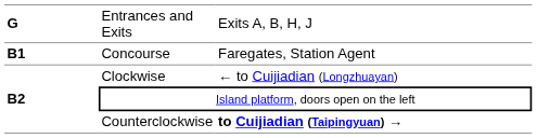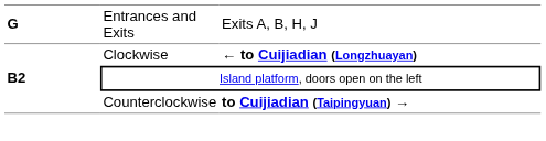 <table cellspacing=0 cellpadding=3>
 <tr>
 <td style="border-top:solid 1px gray;border-bottom:solid 1px gray;" width=100><strong>G</strong></td>
 <td style="border-top:solid 1px gray;border-bottom:solid 1px gray;" width=100>Entrances and Exits</td>
 <td style="border-top:solid 1px gray;border-bottom:solid 1px gray;" width=350>Exits A, B, H, J</td>
 </tr>
 <tr>
-<td style="border-top:solid 0px gray;border-bottom:solid 1px gray;" width=100><strong>B1</strong></td>
-<td style="border-top:solid 0px gray;border-bottom:solid 1px gray;" width=100>Concourse</td>
-<td style="border-top:solid 0px gray;border-bottom:solid 1px gray;" width=350>Faregates, Station Agent</td>
-</tr>
-<tr>
 <td style="border-bottom:solid 1px gray;" rowspan=3><strong>B2</strong></td>
 <td>Clockwise</td>
-<td>←  to <a href='#'>Cuijiadian</a> <small>(<a href='#'>Longzhuayan</a>)</small></td>
+<td><strong>←  to <a href='#'>Cuijiadian</a> <small>(<a href='#'>Longzhuayan</a>)</small></strong></td>
 </tr>
 <tr>
 <td style="border-right:solid 2px black;border-left:solid 2px black;border-top:solid 2px black;border-bottom:solid 2px black;text-align:center;" colspan=2><small><a href='#'>Island platform</a>, doors open on the left</small></td>
 </tr>
 <tr>
 <td style="border-bottom:solid 1px gray;">Counterclockwise</td>
 <td style="border-bottom:solid 1px gray;"><strong>  to <a href='#'>Cuijiadian</a> <small>(<a href='#'>Taipingyuan</a>)</small> →</strong></td>
 </tr>
 </table>
